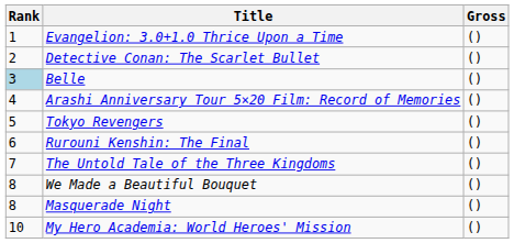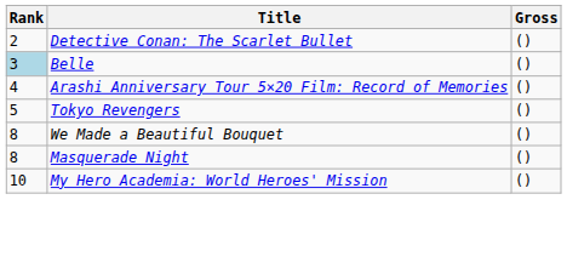 <table class="wikitable sortable" style="margin:auto; margin:auto;">
 <tr>
 <th>Rank</th>
 <th>Title</th>
 <th>Gross</th>
-</tr>
-<tr>
-<td>1</td>
-<td><em><a href='#'>Evangelion: 3.0+1.0 Thrice Upon a Time</a></em></td>
-<td> ()</td>
 </tr>
 <tr>
 <td>2</td>
 <td><em><a href='#'>Detective Conan: The Scarlet Bullet</a></em></td>
 <td> ()</td>
 </tr>
 <tr>
 <td style="background: lightblue;">3</td>
 <td><em><a href='#'>Belle</a></em></td>
 <td> ()</td>
 </tr>
 <tr>
 <td>4</td>
 <td><em><a href='#'>Arashi Anniversary Tour 5×20 Film: Record of Memories</a></em></td>
 <td> ()</td>
 </tr>
 <tr>
 <td>5</td>
 <td><em><a href='#'>Tokyo Revengers</a></em></td>
 <td> ()</td>
 </tr>
 <tr>
-<td>6</td>
-<td><em><a href='#'>Rurouni Kenshin: The Final</a></em></td>
-<td> ()</td>
-</tr>
-<tr>
-<td>7</td>
-<td><em><a href='#'>The Untold Tale of the Three Kingdoms</a></em></td>
-<td> ()</td>
-</tr>
-<tr>
 <td>8</td>
 <td><em>We Made a Beautiful Bouquet</em></td>
 <td> ()</td>
 </tr>
 <tr>
 <td>8</td>
 <td><em><a href='#'>Masquerade Night</a></em></td>
 <td> ()</td>
 </tr>
 <tr>
 <td>10</td>
 <td><em><a href='#'>My Hero Academia: World Heroes' Mission</a></em></td>
 <td> ()</td>
 </tr>
 </table>
